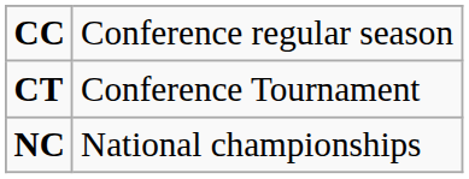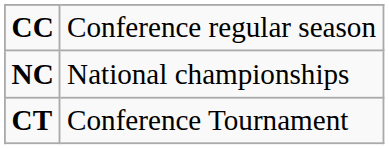 <table class="wikitable">
 <tr>
 <td><strong>CC</strong></td>
 <td>Conference regular season</td>
 </tr>
 <tr>
+<td><strong>NC</strong></td>
+<td>National championships</td>
+</tr>
+<tr>
 <td><strong>CT</strong></td>
 <td>Conference Tournament</td>
 </tr>
-<tr>
-<td><strong>NC</strong></td>
-<td>National championships</td>
-</tr>
 </table>
